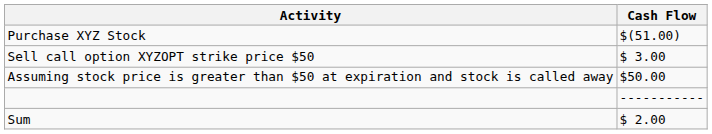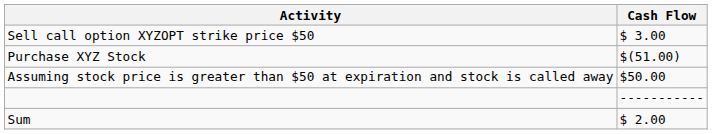 <table class="wikitable">
 <tr>
 <th>Activity</th>
 <th>Cash Flow</th>
 </tr>
 <tr>
+<td>Sell call option XYZOPT strike price $50</td>
+<td>$   3.00</td>
+</tr>
+<tr>
 <td>Purchase XYZ Stock</td>
 <td>$(51.00)</td>
-</tr>
-<tr>
-<td>Sell call option XYZOPT strike price $50</td>
-<td>$   3.00</td>
 </tr>
 <tr>
 <td>Assuming stock price is greater than $50 at expiration and stock is called away</td>
 <td>$50.00</td>
 </tr>
 <tr>
 <td></td>
 <td>-----------</td>
 </tr>
 <tr>
 <td>Sum</td>
 <td>$  2.00</td>
 </tr>
 </table>
